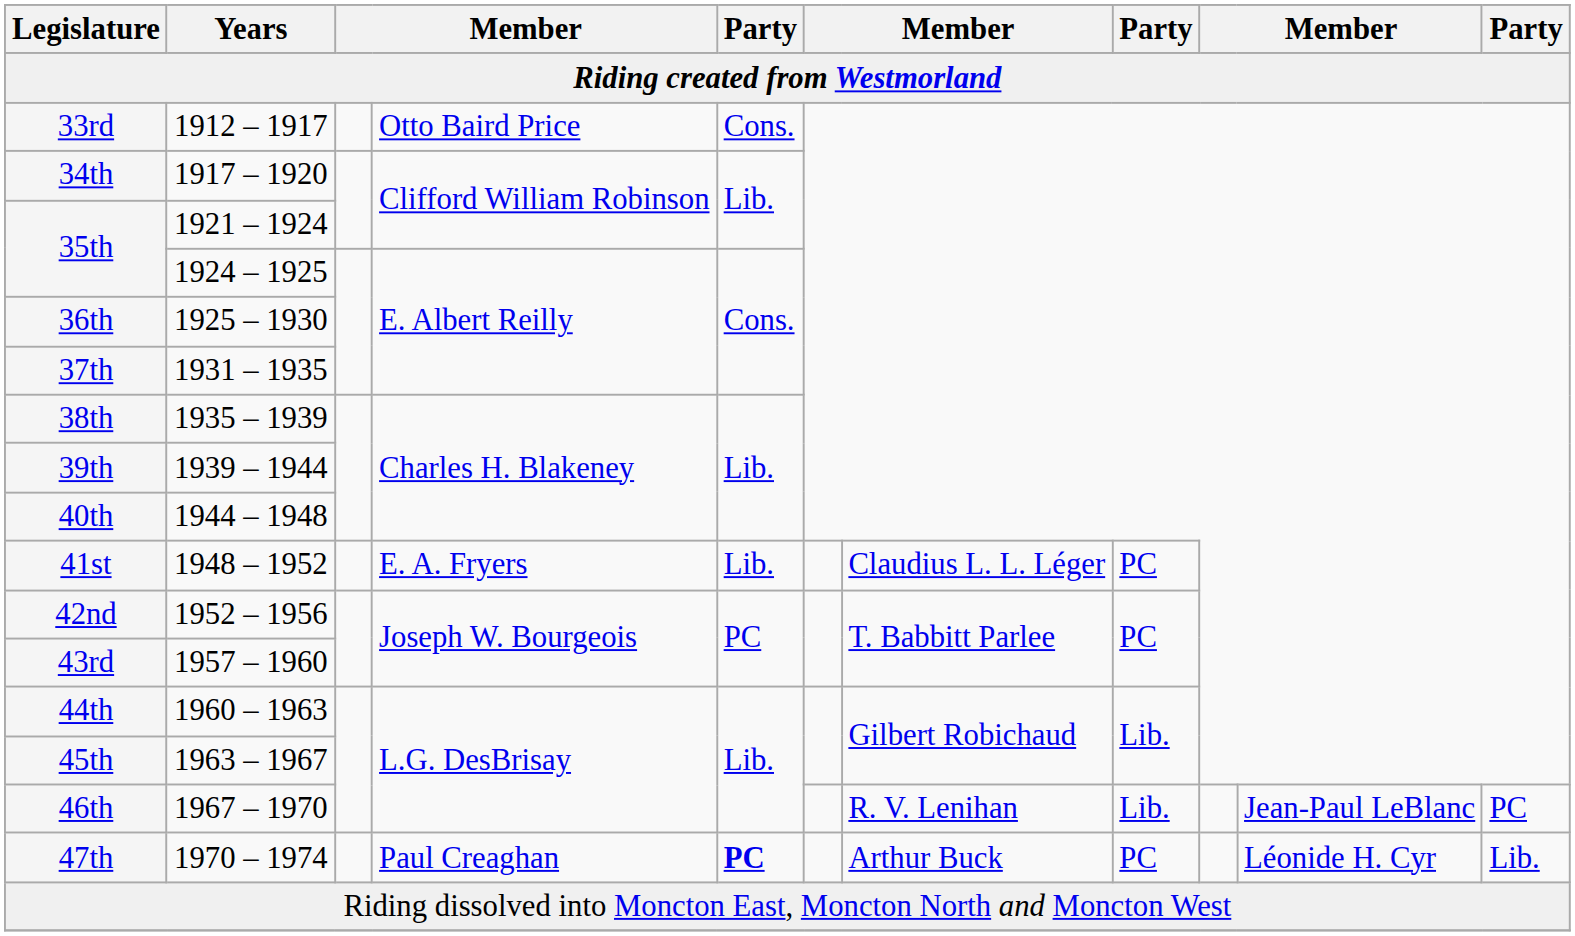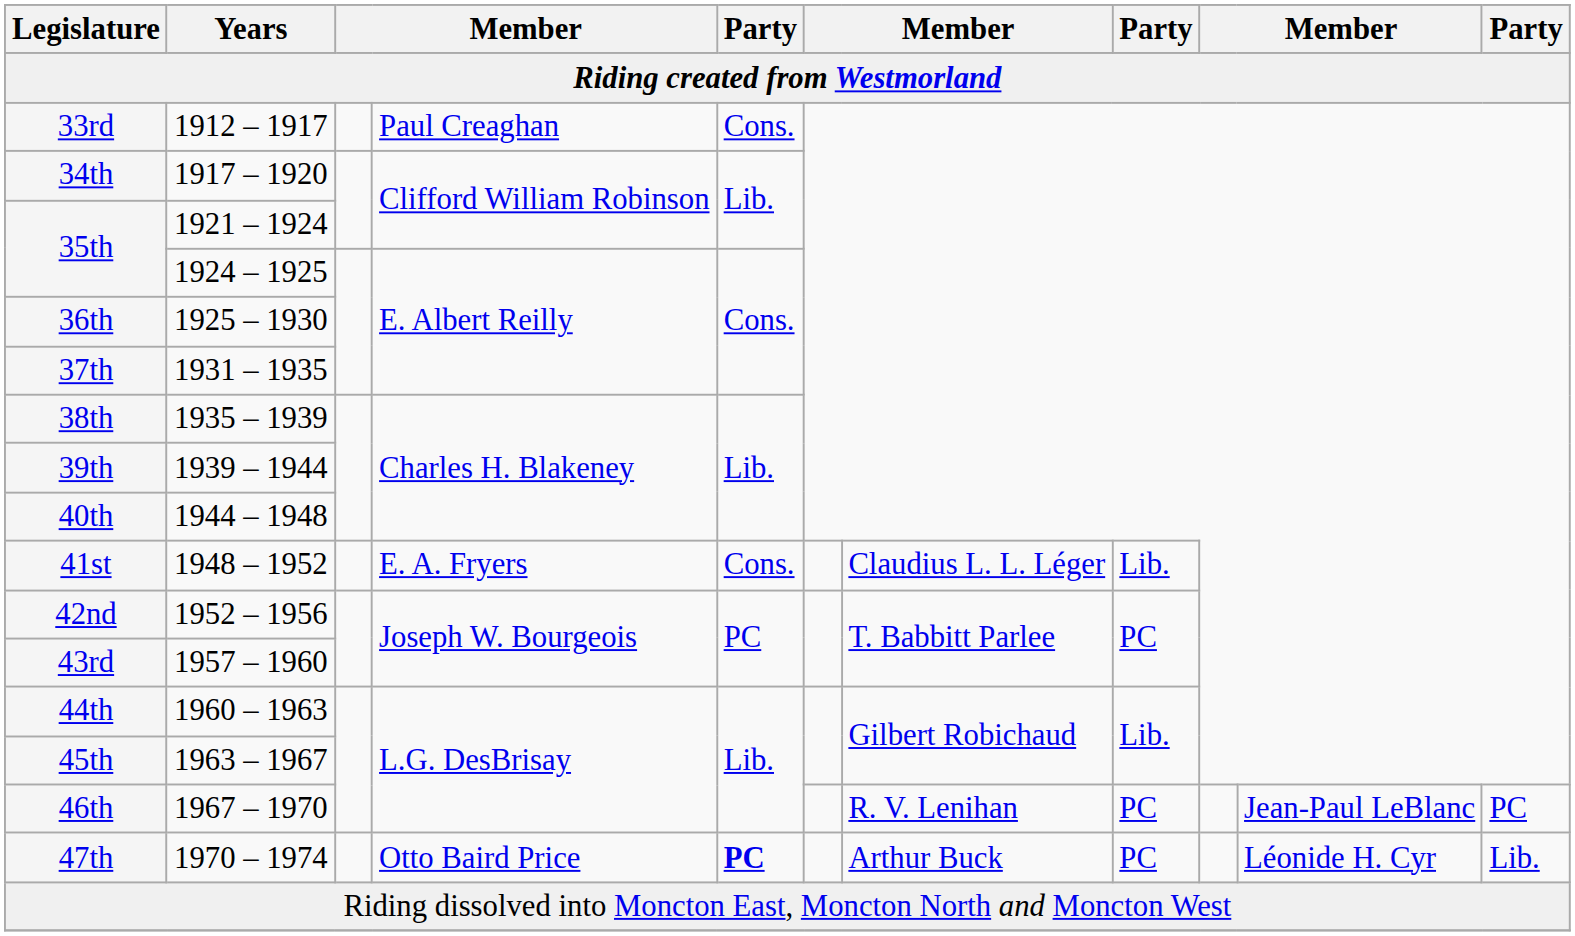 <table class="wikitable">
 <tr>
 <th>Legislature</th>
 <th style="width: 80px;">Years</th>
 <th colspan="2">Member</th>
 <th>Party</th>
 <th colspan="2">Member</th>
 <th>Party</th>
 <th colspan="2">Member</th>
 <th>Party</th>
 </tr>
 <tr>
 <td bgcolor="#F0F0F0" colspan="11" align="center"><strong><em>Riding created from<em> <a href='#'>Westmorland</a><strong></td>
 </tr>
 <tr>
 <td bgcolor="whitesmoke" align="center"><a href='#'>33rd</a></td>
 <td>1912 – 1917</td>
 <td>   </td>
-<td><a href='#'>Otto Baird Price</a></td>
+<td><a href='#'>Paul Creaghan</a></td>
 <td><a href='#'>Cons.</a></td>
 </tr>
 <tr>
 <td bgcolor="whitesmoke" align="center"><a href='#'>34th</a></td>
 <td>1917 – 1920</td>
 <td rowspan="2" >   </td>
 <td rowspan="2"><a href='#'>Clifford William Robinson</a></td>
 <td rowspan="2"><a href='#'>Lib.</a></td>
 </tr>
 <tr>
 <td bgcolor="whitesmoke" align="center" rowspan="2"><a href='#'>35th</a></td>
 <td>1921 – 1924</td>
 </tr>
 <tr>
 <td>1924 – 1925</td>
 <td rowspan="3" >   </td>
 <td rowspan="3"><a href='#'>E. Albert Reilly</a></td>
 <td rowspan="3"><a href='#'>Cons.</a></td>
 </tr>
 <tr>
 <td bgcolor="whitesmoke" align="center"><a href='#'>36th</a></td>
 <td>1925 – 1930</td>
 </tr>
 <tr>
 <td bgcolor="whitesmoke" align="center"><a href='#'>37th</a></td>
 <td>1931 – 1935</td>
 </tr>
 <tr>
 <td bgcolor="whitesmoke" align="center"><a href='#'>38th</a></td>
 <td>1935 – 1939</td>
 <td rowspan="3" >   </td>
 <td rowspan="3"><a href='#'>Charles H. Blakeney</a></td>
 <td rowspan="3"><a href='#'>Lib.</a></td>
 </tr>
 <tr>
 <td bgcolor="whitesmoke" align="center"><a href='#'>39th</a></td>
 <td>1939 – 1944</td>
 </tr>
 <tr>
 <td bgcolor="whitesmoke" align="center"><a href='#'>40th</a></td>
 <td>1944 – 1948</td>
 </tr>
 <tr>
 <td bgcolor="whitesmoke" align="center"><a href='#'>41st</a></td>
 <td>1948 – 1952</td>
 <td>   </td>
 <td><a href='#'>E. A. Fryers</a></td>
-<td><a href='#'>Lib.</a></td>
+<td><a href='#'>Cons.</a></td>
 <td>   </td>
 <td><a href='#'>Claudius L. L. Léger</a></td>
-<td><a href='#'>PC</a></td>
+<td><a href='#'>Lib.</a></td>
 </tr>
 <tr>
 <td bgcolor="whitesmoke" align="center"><a href='#'>42nd</a></td>
 <td>1952 – 1956</td>
 <td rowspan="2" >   </td>
 <td rowspan="2"><a href='#'>Joseph W. Bourgeois</a></td>
 <td rowspan="2"><a href='#'>PC</a></td>
 <td rowspan="2" >   </td>
 <td rowspan="2"><a href='#'>T. Babbitt Parlee</a></td>
 <td rowspan="2"><a href='#'>PC</a></td>
 </tr>
 <tr>
 <td bgcolor="whitesmoke" align="center"><a href='#'>43rd</a></td>
 <td>1957 – 1960</td>
 </tr>
 <tr>
 <td bgcolor="whitesmoke" align="center"><a href='#'>44th</a></td>
 <td>1960 – 1963</td>
 <td rowspan="3" >   </td>
 <td rowspan="3"><a href='#'>L.G. DesBrisay</a></td>
 <td rowspan="3"><a href='#'>Lib.</a></td>
 <td rowspan="2" >   </td>
 <td rowspan="2"><a href='#'>Gilbert Robichaud</a></td>
 <td rowspan="2"><a href='#'>Lib.</a></td>
 </tr>
 <tr>
 <td bgcolor="whitesmoke" align="center"><a href='#'>45th</a></td>
 <td>1963 – 1967</td>
 </tr>
 <tr>
 <td bgcolor="whitesmoke" align="center"><a href='#'>46th</a></td>
 <td>1967 – 1970</td>
 <td>   </td>
 <td><a href='#'>R. V. Lenihan</a></td>
-<td><a href='#'>Lib.</a></td>
+<td><a href='#'>PC</a></td>
 <td>   </td>
 <td><a href='#'>Jean-Paul LeBlanc</a></td>
 <td><a href='#'>PC</a></td>
 </tr>
 <tr>
 <td bgcolor="whitesmoke" align="center"><a href='#'>47th</a></td>
 <td>1970 – 1974</td>
 <td>   </td>
-<td><a href='#'>Paul Creaghan</a></td>
+<td><a href='#'>Otto Baird Price</a></td>
 <td><strong><a href='#'>PC</a></strong></td>
 <td>   </td>
 <td><a href='#'>Arthur Buck</a></td>
 <td><a href='#'>PC</a></td>
 <td>   </td>
 <td><a href='#'>Léonide H. Cyr</a></td>
 <td><a href='#'>Lib.</a></td>
 </tr>
 <tr>
 <td bgcolor="#F0F0F0" colspan="11" align="center"></em></strong>Riding dissolved into</em> <a href='#'>Moncton East</a>, <a href='#'>Moncton North</a> <em>and</em> <a href='#'>Moncton West</a></strong></td>
 </tr>
 <tr>
 </tr>
 </table>
